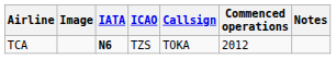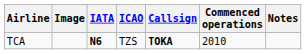 <table class="wikitable sortable">
 <tr valign="middle">
 <th>Airline</th>
 <th>Image</th>
 <th><a href='#'>IATA</a></th>
 <th><a href='#'>ICAO</a></th>
 <th><a href='#'>Callsign</a></th>
 <th>Commenced<br>operations</th>
 <th>Notes</th>
 </tr>
 <tr>
 <td>TCA</td>
 <td></td>
 <td><strong>N6</strong></td>
 <td>TZS</td>
-<td>TOKA</td>
-<td>2012</td>
+<td><strong>TOKA</strong></td>
+<td>2010</td>
 <td></td>
 </tr>
 </table>
